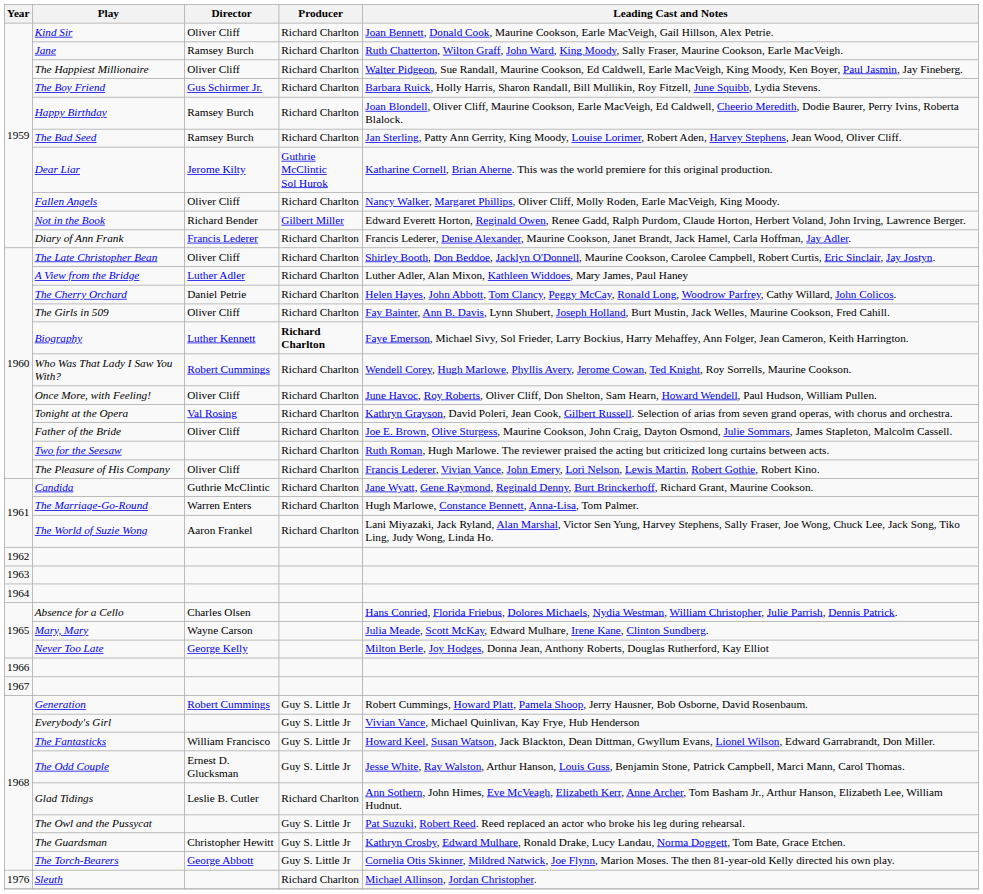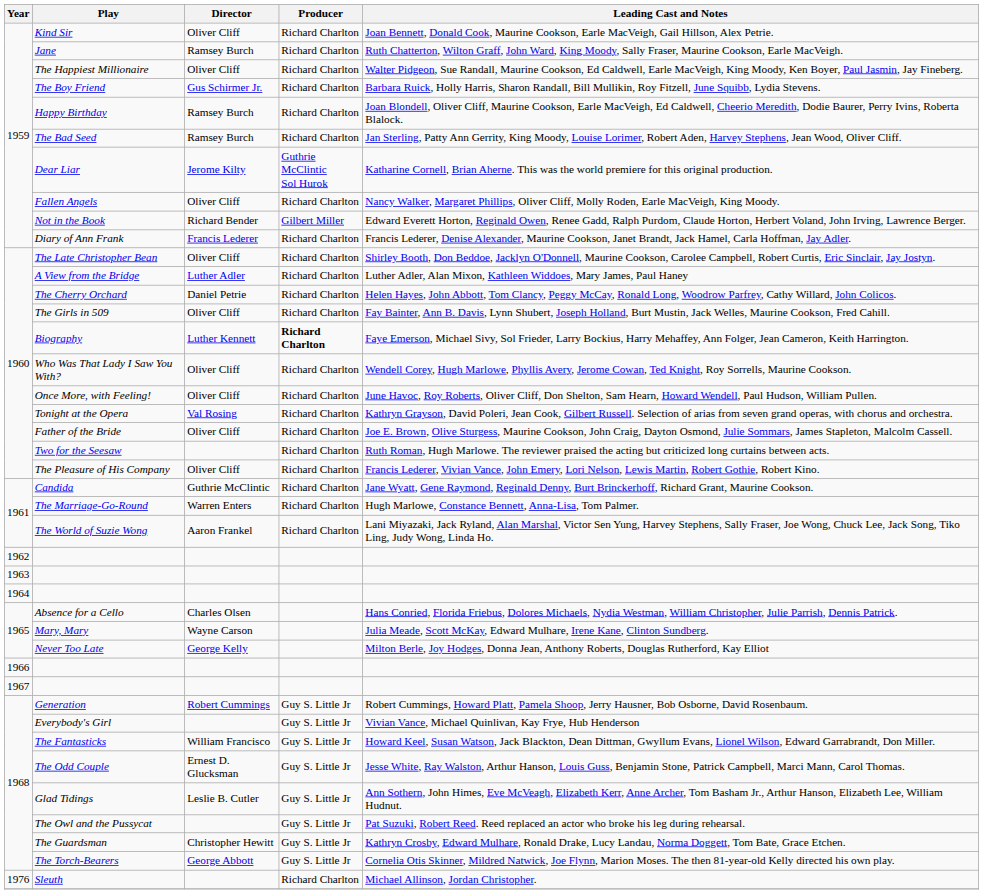 <table class="wikitable mw-collapsible mw-collapsed sortable plainrowheaders" style="font-size: 90%">
 <tr>
 <th scope="col">Year</th>
 <th scope="col">Play</th>
 <th scope="col">Director</th>
 <th scope="col">Producer</th>
 <th scope="col">Leading Cast and Notes</th>
 </tr>
 <tr>
 <td rowspan=10>1959</td>
 <td><em><a href='#'>Kind Sir</a></em></td>
 <td>Oliver Cliff</td>
 <td>Richard Charlton</td>
 <td><a href='#'>Joan Bennett</a>, <a href='#'>Donald Cook</a>, Maurine Cookson, Earle MacVeigh, Gail Hillson, Alex Petrie.</td>
 </tr>
 <tr>
 <td><em><a href='#'>Jane</a></em></td>
 <td>Ramsey Burch</td>
 <td>Richard Charlton</td>
 <td><a href='#'>Ruth Chatterton</a>, <a href='#'>Wilton Graff</a>, <a href='#'>John Ward</a>, <a href='#'>King Moody</a>, Sally Fraser, Maurine Cookson, Earle MacVeigh.</td>
 </tr>
 <tr>
 <td><em>The Happiest Millionaire</em></td>
 <td>Oliver Cliff</td>
 <td>Richard Charlton</td>
 <td><a href='#'>Walter Pidgeon</a>, Sue Randall, Maurine Cookson, Ed Caldwell, Earle MacVeigh, King Moody, Ken Boyer, <a href='#'>Paul Jasmin</a>, Jay Fineberg.</td>
 </tr>
 <tr>
 <td><em><a href='#'>The Boy Friend</a></em></td>
 <td><a href='#'>Gus Schirmer Jr.</a></td>
 <td>Richard Charlton</td>
 <td><a href='#'>Barbara Ruick</a>, Holly Harris, Sharon Randall, Bill Mullikin, Roy Fitzell, <a href='#'>June Squibb</a>, Lydia Stevens.</td>
 </tr>
 <tr>
 <td><em><a href='#'>Happy Birthday</a></em></td>
 <td>Ramsey Burch</td>
 <td>Richard Charlton</td>
 <td><a href='#'>Joan Blondell</a>, Oliver Cliff, Maurine Cookson, Earle MacVeigh, Ed Caldwell, <a href='#'>Cheerio Meredith</a>, Dodie Baurer, Perry Ivins, Roberta Blalock.</td>
 </tr>
 <tr>
 <td><em><a href='#'>The Bad Seed</a></em></td>
 <td>Ramsey Burch</td>
 <td>Richard Charlton</td>
 <td><a href='#'>Jan Sterling</a>, Patty Ann Gerrity, King Moody, <a href='#'>Louise Lorimer</a>, Robert Aden, <a href='#'>Harvey Stephens</a>, Jean Wood, Oliver Cliff.</td>
 </tr>
 <tr>
 <td><em><a href='#'>Dear Liar</a></em></td>
 <td><a href='#'>Jerome Kilty</a></td>
 <td><a href='#'>Guthrie McClintic</a><br><a href='#'>Sol Hurok</a></td>
 <td><a href='#'>Katharine Cornell</a>, <a href='#'>Brian Aherne</a>. This was the world premiere for this original production.</td>
 </tr>
 <tr>
 <td><em><a href='#'>Fallen Angels</a></em></td>
 <td>Oliver Cliff</td>
 <td>Richard Charlton</td>
 <td><a href='#'>Nancy Walker</a>, <a href='#'>Margaret Phillips</a>, Oliver Cliff, Molly Roden, Earle MacVeigh, King Moody.</td>
 </tr>
 <tr>
 <td><em><a href='#'>Not in the Book</a></em></td>
 <td>Richard Bender</td>
 <td><a href='#'>Gilbert Miller</a></td>
 <td>Edward Everett Horton, <a href='#'>Reginald Owen</a>, Renee Gadd, Ralph Purdom, Claude Horton, Herbert Voland, John Irving, Lawrence Berger.</td>
 </tr>
 <tr>
 <td><em>Diary of Ann Frank</em></td>
 <td><a href='#'>Francis Lederer</a></td>
 <td>Richard Charlton</td>
 <td>Francis Lederer, <a href='#'>Denise Alexander</a>, Maurine Cookson, Janet Brandt, Jack Hamel, Carla Hoffman, <a href='#'>Jay Adler</a>.</td>
 </tr>
 <tr>
 <td rowspan=11>1960</td>
 <td><em><a href='#'>The Late Christopher Bean</a></em></td>
 <td>Oliver Cliff</td>
 <td>Richard Charlton</td>
 <td><a href='#'>Shirley Booth</a>, <a href='#'>Don Beddoe</a>, <a href='#'>Jacklyn O'Donnell</a>, Maurine Cookson, Carolee Campbell, Robert Curtis, <a href='#'>Eric Sinclair</a>, <a href='#'>Jay Jostyn</a>.</td>
 </tr>
 <tr>
 <td><em><a href='#'>A View from the Bridge</a></em></td>
 <td><a href='#'>Luther Adler</a></td>
 <td>Richard Charlton</td>
 <td>Luther Adler, Alan Mixon, <a href='#'>Kathleen Widdoes</a>, Mary James, Paul Haney</td>
 </tr>
 <tr>
 <td><em><a href='#'>The Cherry Orchard</a></em></td>
 <td>Daniel Petrie</td>
 <td>Richard Charlton</td>
 <td><a href='#'>Helen Hayes</a>, <a href='#'>John Abbott</a>, <a href='#'>Tom Clancy</a>, <a href='#'>Peggy McCay</a>, <a href='#'>Ronald Long</a>, <a href='#'>Woodrow Parfrey</a>, Cathy Willard, <a href='#'>John Colicos</a>.</td>
 </tr>
 <tr>
 <td><em>The Girls in 509</em></td>
 <td>Oliver Cliff</td>
 <td>Richard Charlton</td>
 <td><a href='#'>Fay Bainter</a>, <a href='#'>Ann B. Davis</a>, Lynn Shubert, <a href='#'>Joseph Holland</a>, Burt Mustin, Jack Welles, Maurine Cookson, Fred Cahill.</td>
 </tr>
 <tr>
 <td><em><a href='#'>Biography</a></em></td>
 <td><a href='#'>Luther Kennett</a></td>
 <td><strong>Richard Charlton</strong></td>
 <td><a href='#'>Faye Emerson</a>, Michael Sivy, Sol Frieder, Larry Bockius, Harry Mehaffey, Ann Folger, Jean Cameron, Keith Harrington.</td>
 </tr>
 <tr>
 <td><em>Who Was That Lady I Saw You With?</em></td>
-<td><a href='#'>Robert Cummings</a></td>
+<td>Oliver Cliff</td>
 <td>Richard Charlton</td>
 <td><a href='#'>Wendell Corey</a>, <a href='#'>Hugh Marlowe</a>, <a href='#'>Phyllis Avery</a>, <a href='#'>Jerome Cowan</a>, <a href='#'>Ted Knight</a>, Roy Sorrells, Maurine Cookson.</td>
 </tr>
 <tr>
 <td><em>Once More, with Feeling!</em></td>
 <td>Oliver Cliff</td>
 <td>Richard Charlton</td>
 <td><a href='#'>June Havoc</a>, <a href='#'>Roy Roberts</a>, Oliver Cliff, Don Shelton, Sam Hearn, <a href='#'>Howard Wendell</a>, Paul Hudson, William Pullen.</td>
 </tr>
 <tr>
 <td><em>Tonight at the Opera</em></td>
 <td><a href='#'>Val Rosing</a></td>
 <td>Richard Charlton</td>
 <td><a href='#'>Kathryn Grayson</a>, David Poleri, Jean Cook, <a href='#'>Gilbert Russell</a>. Selection of arias from seven grand operas, with chorus and orchestra.</td>
 </tr>
 <tr>
 <td><em>Father of the Bride</em></td>
 <td>Oliver Cliff</td>
 <td>Richard Charlton</td>
 <td><a href='#'>Joe E. Brown</a>, <a href='#'>Olive Sturgess</a>, Maurine Cookson, John Craig, Dayton Osmond, <a href='#'>Julie Sommars</a>, James Stapleton, Malcolm Cassell.</td>
 </tr>
 <tr>
 <td><em><a href='#'>Two for the Seesaw</a></em></td>
 <td></td>
 <td>Richard Charlton</td>
 <td><a href='#'>Ruth Roman</a>, Hugh Marlowe. The reviewer praised the acting but criticized long curtains between acts.</td>
 </tr>
 <tr>
 <td><em>The Pleasure of His Company</em></td>
 <td>Oliver Cliff</td>
 <td>Richard Charlton</td>
 <td><a href='#'>Francis Lederer</a>, <a href='#'>Vivian Vance</a>, <a href='#'>John Emery</a>, <a href='#'>Lori Nelson</a>, <a href='#'>Lewis Martin</a>, <a href='#'>Robert Gothie</a>, Robert Kino.</td>
 </tr>
 <tr>
 <td rowspan=3>1961</td>
 <td><em><a href='#'>Candida</a></em></td>
 <td>Guthrie McClintic</td>
 <td>Richard Charlton</td>
 <td><a href='#'>Jane Wyatt</a>, <a href='#'>Gene Raymond</a>, <a href='#'>Reginald Denny</a>, <a href='#'>Burt Brinckerhoff</a>, Richard Grant, Maurine Cookson.</td>
 </tr>
 <tr>
 <td><em><a href='#'>The Marriage-Go-Round</a></em></td>
 <td>Warren Enters</td>
 <td>Richard Charlton</td>
 <td>Hugh Marlowe, <a href='#'>Constance Bennett</a>, <a href='#'>Anna-Lisa</a>, Tom Palmer.</td>
 </tr>
 <tr>
 <td><em><a href='#'>The World of Suzie Wong</a></em></td>
 <td>Aaron Frankel</td>
 <td>Richard Charlton</td>
 <td>Lani Miyazaki, Jack Ryland, <a href='#'>Alan Marshal</a>, Victor Sen Yung, Harvey Stephens, Sally Fraser, Joe Wong, Chuck Lee, Jack Song, Tiko Ling, Judy Wong, Linda Ho.</td>
 </tr>
 <tr>
 <td rowspan=1>1962</td>
 <td></td>
 <td></td>
 <td></td>
 <td></td>
 </tr>
 <tr>
 <td rowspan=1>1963</td>
 <td></td>
 <td></td>
 <td></td>
 <td></td>
 </tr>
 <tr>
 <td rowspan=1>1964</td>
 <td></td>
 <td></td>
 <td></td>
 <td></td>
 </tr>
 <tr>
 <td rowspan=3>1965</td>
 <td><em>Absence for a Cello</em></td>
 <td>Charles Olsen</td>
 <td></td>
 <td><a href='#'>Hans Conried</a>, <a href='#'>Florida Friebus</a>, <a href='#'>Dolores Michaels</a>, <a href='#'>Nydia Westman</a>, <a href='#'>William Christopher</a>, <a href='#'>Julie Parrish</a>, <a href='#'>Dennis Patrick</a>.</td>
 </tr>
 <tr>
 <td><em><a href='#'>Mary, Mary</a></em></td>
 <td>Wayne Carson</td>
 <td></td>
 <td><a href='#'>Julia Meade</a>, <a href='#'>Scott McKay</a>, Edward Mulhare, <a href='#'>Irene Kane</a>, <a href='#'>Clinton Sundberg</a>.</td>
 </tr>
 <tr>
 <td><em><a href='#'>Never Too Late</a></em></td>
 <td><a href='#'>George Kelly</a></td>
 <td></td>
 <td><a href='#'>Milton Berle</a>, <a href='#'>Joy Hodges</a>, Donna Jean, Anthony Roberts, Douglas Rutherford, Kay Elliot</td>
 </tr>
 <tr>
 <td rowspan=1>1966</td>
 <td></td>
 <td></td>
 <td></td>
 <td></td>
 </tr>
 <tr>
 <td rowspan=1>1967</td>
 <td></td>
 <td></td>
 <td></td>
 <td></td>
 </tr>
 <tr>
 <td rowspan=8>1968</td>
 <td><em><a href='#'>Generation</a></em></td>
 <td><a href='#'>Robert Cummings</a></td>
 <td>Guy S. Little Jr</td>
 <td>Robert Cummings, <a href='#'>Howard Platt</a>, <a href='#'>Pamela Shoop</a>, Jerry Hausner, Bob Osborne, David Rosenbaum.</td>
 </tr>
 <tr>
 <td><em>Everybody's Girl</em></td>
 <td></td>
 <td>Guy S. Little Jr</td>
 <td><a href='#'>Vivian Vance</a>, Michael Quinlivan, Kay Frye, Hub Henderson</td>
 </tr>
 <tr>
 <td><em><a href='#'>The Fantasticks</a></em></td>
 <td>William Francisco</td>
 <td>Guy S. Little Jr</td>
 <td><a href='#'>Howard Keel</a>, <a href='#'>Susan Watson</a>, Jack Blackton, Dean Dittman, Gwyllum Evans, <a href='#'>Lionel Wilson</a>, Edward Garrabrandt, Don Miller.</td>
 </tr>
 <tr>
 <td><em><a href='#'>The Odd Couple</a></em></td>
 <td>Ernest D. Glucksman</td>
 <td>Guy S. Little Jr</td>
 <td><a href='#'>Jesse White</a>, <a href='#'>Ray Walston</a>, Arthur Hanson, <a href='#'>Louis Guss</a>, Benjamin Stone, Patrick Campbell, Marci Mann, Carol Thomas.</td>
 </tr>
 <tr>
 <td><em>Glad Tidings</em></td>
 <td>Leslie B. Cutler</td>
-<td>Richard Charlton</td>
+<td>Guy S. Little Jr</td>
 <td><a href='#'>Ann Sothern</a>, John Himes, <a href='#'>Eve McVeagh</a>, <a href='#'>Elizabeth Kerr</a>, <a href='#'>Anne Archer</a>, Tom Basham Jr., Arthur Hanson, Elizabeth Lee, William Hudnut.</td>
 </tr>
 <tr>
 <td><em>The Owl and the Pussycat</em></td>
 <td></td>
 <td>Guy S. Little Jr</td>
 <td><a href='#'>Pat Suzuki</a>, <a href='#'>Robert Reed</a>. Reed replaced an actor who broke his leg during rehearsal.</td>
 </tr>
 <tr>
 <td><em>The Guardsman</em></td>
 <td>Christopher Hewitt</td>
 <td>Guy S. Little Jr</td>
 <td><a href='#'>Kathryn Crosby</a>, <a href='#'>Edward Mulhare</a>, Ronald Drake, Lucy Landau, <a href='#'>Norma Doggett</a>, Tom Bate, Grace Etchen.</td>
 </tr>
 <tr>
 <td><em><a href='#'>The Torch-Bearers</a></em></td>
 <td><a href='#'>George Abbott</a></td>
 <td>Guy S. Little Jr</td>
 <td><a href='#'>Cornelia Otis Skinner</a>, <a href='#'>Mildred Natwick</a>, <a href='#'>Joe Flynn</a>, Marion Moses. The then 81-year-old Kelly directed his own play.</td>
 </tr>
 <tr>
 <td>1976</td>
 <td><em><a href='#'>Sleuth</a></em></td>
 <td></td>
 <td>Richard Charlton</td>
 <td><a href='#'>Michael Allinson</a>, <a href='#'>Jordan Christopher</a>.</td>
 </tr>
 <tr>
 </tr>
 </table>
